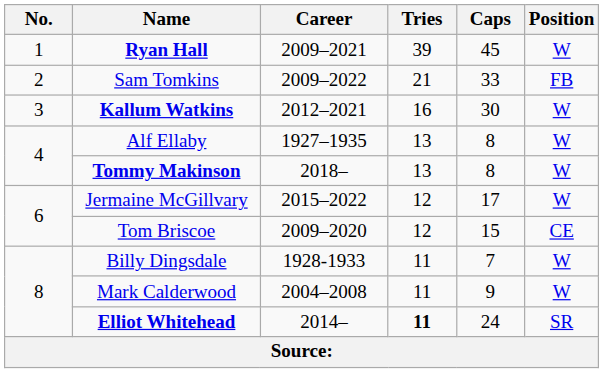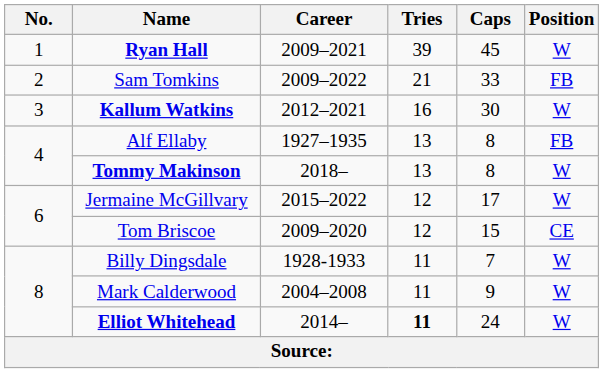 <table class="wikitable sortable" style="text-align:center;">
 <tr>
 <th width=50px>No.</th>
 <th style="width:150px;">Name</th>
 <th style="width:100px;">Career</th>
 <th width=50px>Tries</th>
 <th width=50px>Caps</th>
 <th width=50px>Position</th>
 </tr>
 <tr>
 <td>1</td>
 <td><strong><a href='#'>Ryan Hall</a></strong></td>
 <td>2009–2021</td>
 <td>39</td>
 <td>45</td>
 <td><a href='#'>W</a></td>
 </tr>
 <tr>
 <td>2</td>
 <td><a href='#'>Sam Tomkins</a></td>
 <td>2009–2022</td>
 <td>21</td>
 <td>33</td>
 <td><a href='#'>FB</a></td>
 </tr>
 <tr>
 <td>3</td>
 <td><strong><a href='#'>Kallum Watkins</a></strong></td>
 <td>2012–2021</td>
 <td>16</td>
 <td>30</td>
 <td><a href='#'>W</a></td>
 </tr>
 <tr>
 <td rowspan=2>4</td>
 <td><a href='#'>Alf Ellaby</a></td>
 <td>1927–1935</td>
 <td>13</td>
 <td>8</td>
-<td><a href='#'>W</a></td>
+<td><a href='#'>FB</a></td>
 </tr>
 <tr>
 <td><strong><a href='#'>Tommy Makinson</a></strong></td>
 <td>2018–</td>
 <td>13</td>
 <td>8</td>
 <td><a href='#'>W</a></td>
 </tr>
 <tr>
 <td rowspan=2>6</td>
 <td><a href='#'>Jermaine McGillvary</a></td>
 <td>2015–2022</td>
 <td>12</td>
 <td>17</td>
 <td><a href='#'>W</a></td>
 </tr>
 <tr>
 <td><a href='#'>Tom Briscoe</a></td>
 <td>2009–2020</td>
 <td>12</td>
 <td>15</td>
 <td><a href='#'>CE</a></td>
 </tr>
 <tr>
 <td rowspan=3>8</td>
 <td><a href='#'>Billy Dingsdale</a></td>
 <td>1928-1933</td>
 <td>11</td>
 <td>7</td>
 <td><a href='#'>W</a></td>
 </tr>
 <tr>
 <td><a href='#'>Mark Calderwood</a></td>
 <td>2004–2008</td>
 <td>11</td>
 <td>9</td>
 <td><a href='#'>W</a></td>
 </tr>
 <tr>
 <td><strong><a href='#'>Elliot Whitehead</a></strong></td>
 <td>2014–</td>
 <td><strong>11</strong></td>
 <td>24</td>
-<td><a href='#'>SR</a></td>
+<td><a href='#'>W</a></td>
 </tr>
 <tr>
 <th colspan=6>Source:</th>
 </tr>
 </table>
